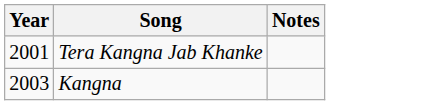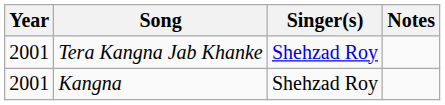 <table class="wikitable">
 <tr>
 <th>Year</th>
 <th>Song</th>
+<th>Singer(s)</th>
 <th>Notes</th>
 </tr>
 <tr>
 <td>2001</td>
 <td><em>Tera Kangna Jab Khanke</em></td>
+<td><a href='#'>Shehzad Roy</a></td>
 <td></td>
 </tr>
 <tr>
-<td>2003</td>
+<td>2001</td>
 <td><em>Kangna</em></td>
+<td>Shehzad Roy</td>
 <td></td>
 </tr>
 </table>
